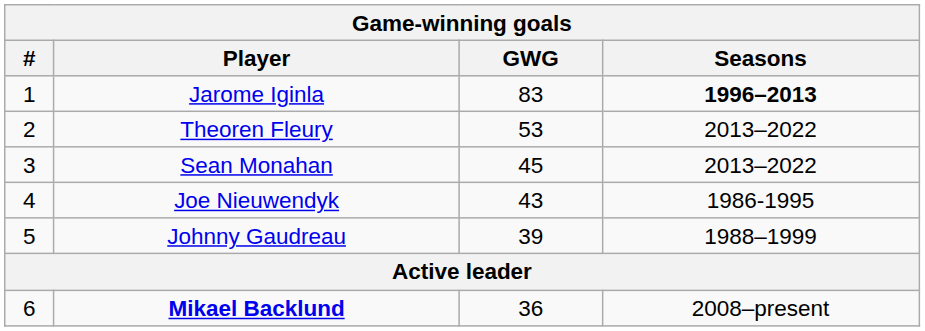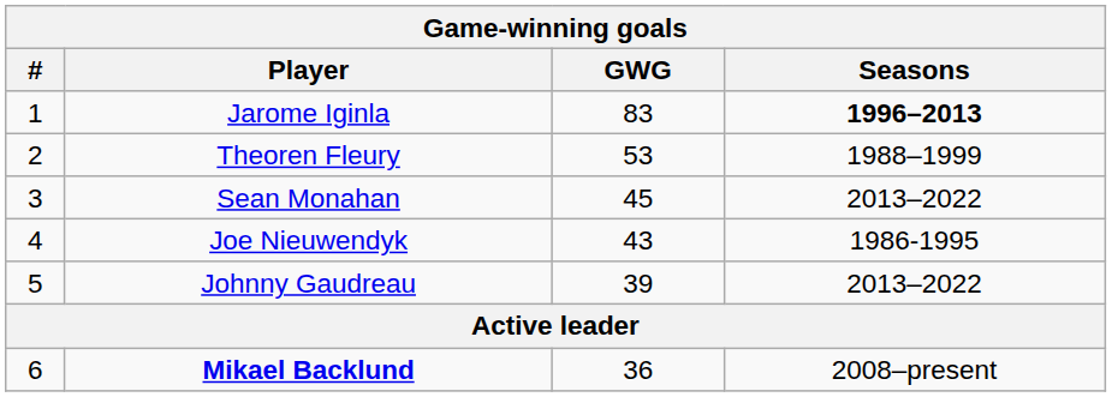 <table class="wikitable" style="text-align: center; font-size: 95%" width="70%">
 <tr>
 <th colspan="4">Game-winning goals</th>
 </tr>
 <tr>
 <th>#</th>
 <th>Player</th>
 <th>GWG</th>
 <th>Seasons</th>
 </tr>
 <tr>
 <td>1</td>
 <td><a href='#'>Jarome Iginla</a></td>
 <td>83</td>
 <td><strong>1996–2013</strong></td>
 </tr>
 <tr>
 <td>2</td>
 <td><a href='#'>Theoren Fleury</a></td>
 <td>53</td>
-<td>2013–2022</td>
+<td>1988–1999</td>
 </tr>
 <tr>
 <td>3</td>
 <td><a href='#'>Sean Monahan</a></td>
 <td>45</td>
 <td>2013–2022</td>
 </tr>
 <tr>
 <td>4</td>
 <td><a href='#'>Joe Nieuwendyk</a></td>
 <td>43</td>
 <td>1986-1995</td>
 </tr>
 <tr>
 <td>5</td>
 <td><a href='#'>Johnny Gaudreau</a></td>
 <td>39</td>
-<td>1988–1999</td>
+<td>2013–2022</td>
 </tr>
 <tr>
 <th colspan="4">Active leader</th>
 </tr>
 <tr>
 <td>6</td>
 <td><strong><a href='#'>Mikael Backlund</a></strong></td>
 <td>36</td>
 <td>2008–present</td>
 </tr>
 </table>
